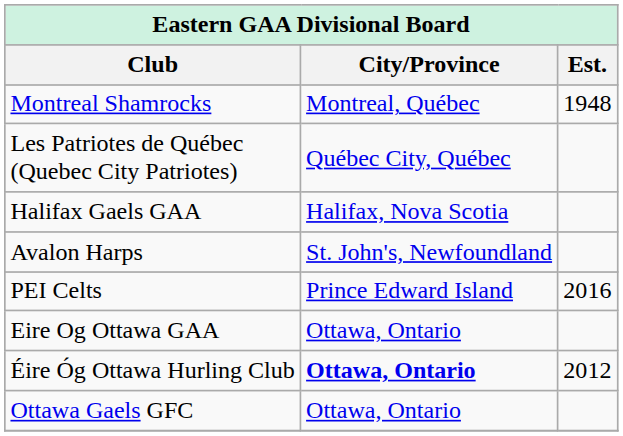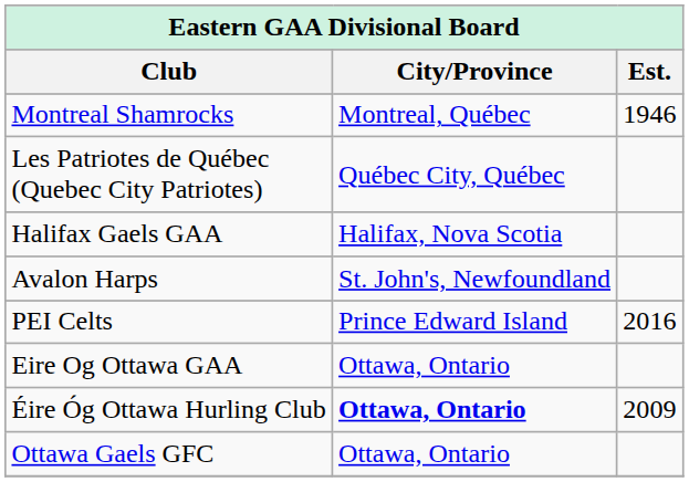 <table class="wikitable" style="text-align:left; font-size:90%;">
 <tr>
 <th style=background:#CEF2E0 colspan=4><span>Eastern GAA Divisional Board</span></th>
 </tr>
 <tr>
 <th>Club</th>
 <th>City/Province</th>
 <th>Est.</th>
 </tr>
 <tr>
 <td><a href='#'>Montreal Shamrocks</a></td>
 <td> <a href='#'>Montreal, Québec</a></td>
-<td>1948</td>
+<td>1946</td>
 </tr>
 <tr>
 <td>Les Patriotes de Québec<br>(Quebec City Patriotes)</td>
 <td> <a href='#'>Québec City, Québec</a></td>
 <td></td>
 </tr>
 <tr>
 <td>Halifax Gaels GAA</td>
 <td> <a href='#'>Halifax, Nova Scotia</a></td>
 <td></td>
 </tr>
 <tr>
 <td>Avalon Harps</td>
 <td> <a href='#'>St. John's, Newfoundland</a></td>
 <td></td>
 </tr>
 <tr>
 <td>PEI Celts</td>
 <td> <a href='#'>Prince Edward Island</a></td>
 <td>2016</td>
 </tr>
 <tr>
 <td>Eire Og Ottawa GAA</td>
 <td> <a href='#'>Ottawa, Ontario</a></td>
 <td></td>
 </tr>
 <tr>
 <td>Éire Óg Ottawa Hurling Club</td>
 <td><strong> <a href='#'>Ottawa, Ontario</a></strong></td>
-<td>2012</td>
+<td>2009</td>
 </tr>
 <tr>
 <td><a href='#'>Ottawa Gaels</a> GFC</td>
 <td> <a href='#'>Ottawa, Ontario</a></td>
 <td></td>
 </tr>
 <tr>
 </tr>
 </table>
